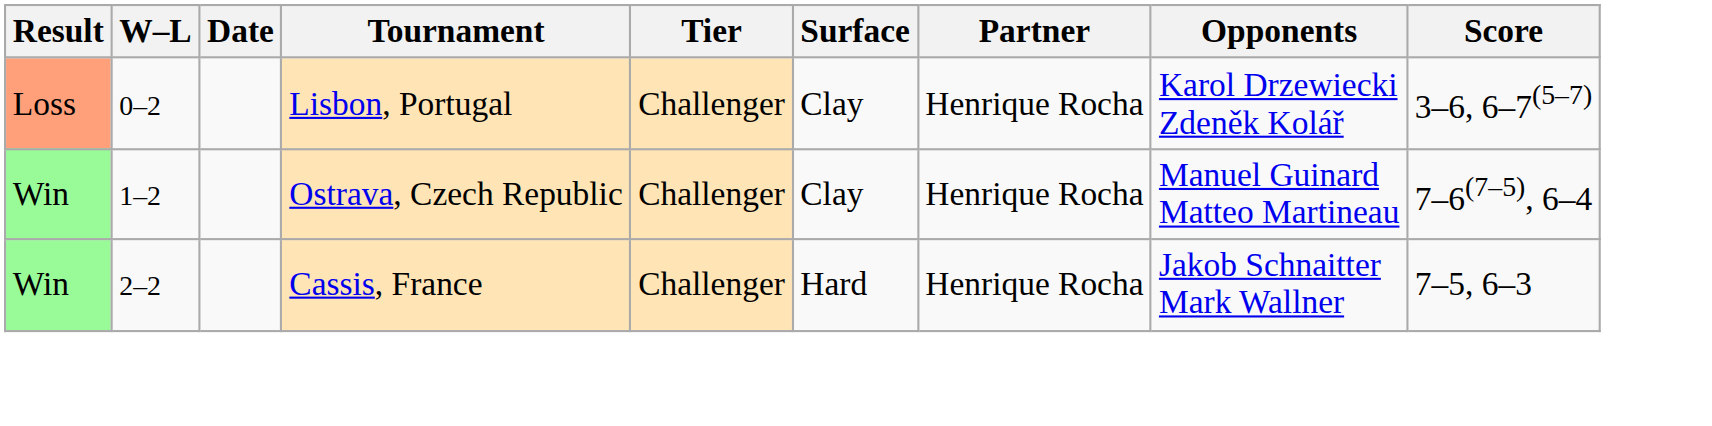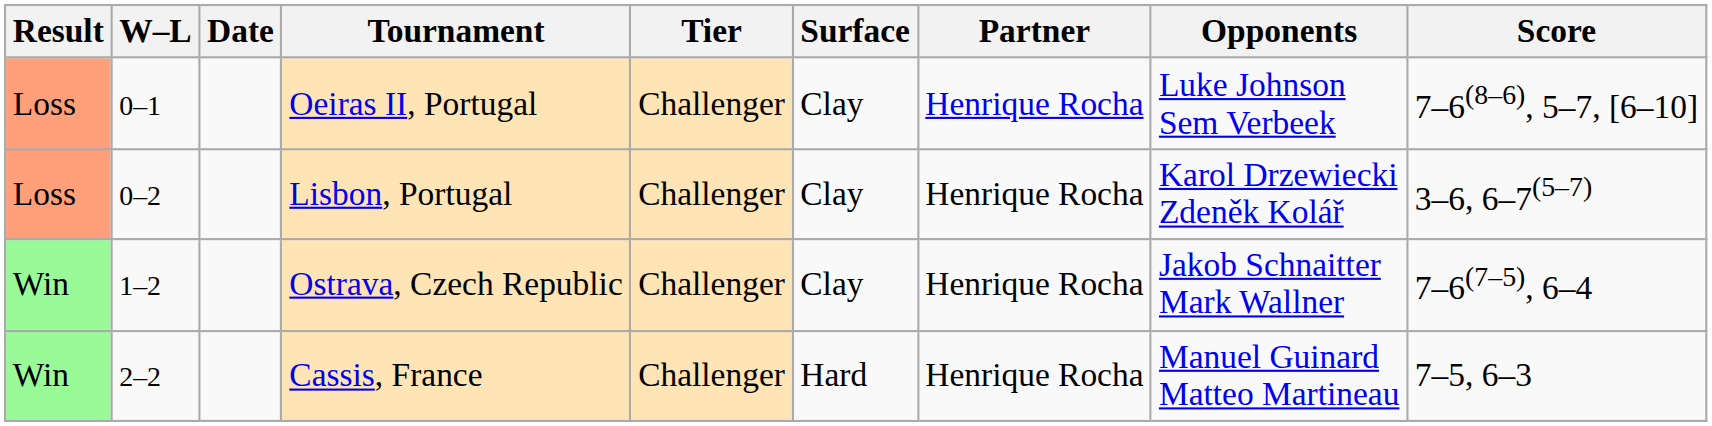 <table class="sortable wikitable">
 <tr>
 <th>Result</th>
 <th class="unsortable">W–L</th>
 <th>Date</th>
 <th>Tournament</th>
 <th>Tier</th>
 <th>Surface</th>
 <th>Partner</th>
 <th>Opponents</th>
 <th class="unsortable">Score</th>
+</tr>
+<tr>
+<td bgcolor=FFA07A>Loss</td>
+<td><small>0–1</small></td>
+<td><a href='#'></a></td>
+<td style="background:moccasin;"><a href='#'>Oeiras II</a>, Portugal</td>
+<td style="background:moccasin;">Challenger</td>
+<td>Clay</td>
+<td> <a href='#'>Henrique Rocha</a></td>
+<td> <a href='#'>Luke Johnson</a> <br> <a href='#'>Sem Verbeek</a></td>
+<td>7–6<sup>(8–6)</sup>, 5–7, [6–10]</td>
 </tr>
 <tr>
 <td bgcolor=FFA07A>Loss</td>
 <td><small>0–2</small></td>
 <td><a href='#'></a></td>
 <td style="background:moccasin;"><a href='#'>Lisbon</a>, Portugal</td>
 <td style="background:moccasin;">Challenger</td>
 <td>Clay</td>
 <td> Henrique Rocha</td>
 <td> <a href='#'>Karol Drzewiecki</a> <br> <a href='#'>Zdeněk Kolář</a></td>
 <td>3–6, 6–7<sup>(5–7)</sup></td>
 </tr>
 <tr>
 <td bgcolor=98FB98>Win</td>
 <td><small>1–2</small></td>
 <td><a href='#'></a></td>
 <td style="background:moccasin;"><a href='#'>Ostrava</a>, Czech Republic</td>
 <td style="background:moccasin;">Challenger</td>
 <td>Clay</td>
 <td> Henrique Rocha</td>
-<td> <a href='#'>Manuel Guinard</a><br> <a href='#'>Matteo Martineau</a></td>
+<td> <a href='#'>Jakob Schnaitter</a><br> <a href='#'>Mark Wallner</a></td>
 <td>7–6<sup>(7–5)</sup>, 6–4</td>
 </tr>
 <tr>
 <td bgcolor=98FB98>Win</td>
 <td><small>2–2</small></td>
 <td><a href='#'></a></td>
 <td style="background:moccasin;"><a href='#'>Cassis</a>, France</td>
 <td style="background:moccasin;">Challenger</td>
 <td>Hard</td>
 <td> Henrique Rocha</td>
-<td> <a href='#'>Jakob Schnaitter</a><br> <a href='#'>Mark Wallner</a></td>
+<td> <a href='#'>Manuel Guinard</a><br> <a href='#'>Matteo Martineau</a></td>
 <td>7–5, 6–3</td>
 </tr>
 </table>
